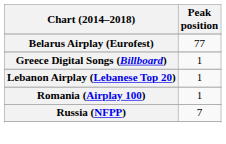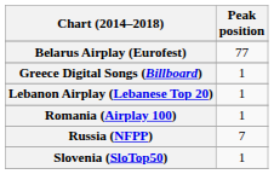 <table class="wikitable sortable plainrowheaders" style="text-align:center">
 <tr>
 <th>Chart (2014–2018)</th>
 <th>Peak<br>position</th>
 </tr>
 <tr>
 </tr>
 <tr>
 </tr>
 <tr>
 <th scope="row">Belarus Airplay (Eurofest)</th>
 <td>77</td>
 </tr>
 <tr>
 </tr>
 <tr>
 </tr>
 <tr>
 </tr>
 <tr>
 </tr>
 <tr>
 </tr>
 <tr>
 </tr>
 <tr>
 </tr>
 <tr>
 </tr>
 <tr>
 </tr>
 <tr>
 </tr>
 <tr>
 </tr>
 <tr>
 </tr>
 <tr>
 <th scope="row">Greece Digital Songs (<em><a href='#'>Billboard</a></em>)</th>
 <td>1</td>
 </tr>
 <tr>
 </tr>
 <tr>
 </tr>
 <tr>
 </tr>
 <tr>
 </tr>
 <tr>
 </tr>
 <tr>
 </tr>
 <tr>
 <th scope="row">Lebanon Airplay (<a href='#'>Lebanese Top 20</a>)</th>
 <td>1</td>
 </tr>
 <tr>
 </tr>
 <tr>
 </tr>
 <tr>
 </tr>
 <tr>
 </tr>
 <tr>
 </tr>
 <tr>
 <th scope="row">Romania (<a href='#'>Airplay 100</a>)</th>
 <td>1</td>
 </tr>
 <tr>
 </tr>
 <tr>
 <th scope="row">Russia (<a href='#'>NFPP</a>)</th>
 <td>7</td>
 </tr>
 <tr>
 </tr>
 <tr>
 </tr>
 <tr>
 </tr>
 <tr>
+<th scope="row">Slovenia (<a href='#'>SloTop50</a>)</th>
+<td>1</td>
+</tr>
+<tr>
 </tr>
 <tr>
 </tr>
 <tr>
 </tr>
 <tr>
 </tr>
 <tr>
 </tr>
 <tr>
 </tr>
 </table>
